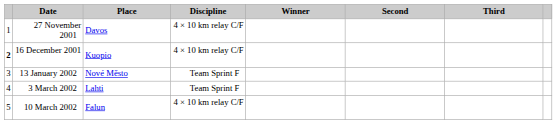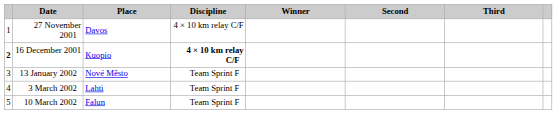 <table class="wikitable plainrowheaders" style="background:#fff; font-size:86%; line-height:16px; border:grey solid 1px; border-collapse:collapse;">
 <tr style="background:#ccc; text-align:center;">
 <th scope="col" style="background:#ccc; width=20 px;"></th>
 <th scope="col" style="background:#ccc; width:120px;">Date</th>
 <th scope="col" style="background:#ccc; width:160px;">Place</th>
 <th scope="col" style="background:#ccc; width:130px;">Discipline</th>
 <th scope="col" style="background:#ccc; width:185px;">Winner</th>
 <th scope="col" style="background:#ccc; width:185px;">Second</th>
 <th scope="col" style="background:#ccc; width:185px;">Third</th>
 <th scope="col" style="background:#ccc; width:10px;"></th>
 </tr>
 <tr>
 <td align=center>1</td>
 <td align=right>27 November 2001  </td>
 <td> <a href='#'>Davos</a></td>
 <td align=right>4 × 10 km relay C/F  </td>
 <td></td>
 <td></td>
 <td></td>
 <td></td>
 </tr>
 <tr>
 <td align=center><strong>2</strong></td>
 <td align=right>16 December 2001  </td>
 <td> <a href='#'>Kuopio</a></td>
-<td align=right>4 × 10 km relay C/F  </td>
+<td align=right><strong>4 × 10 km relay C/F  </strong></td>
 <td></td>
 <td></td>
 <td></td>
 <td></td>
 </tr>
 <tr>
 <td align=center>3</td>
 <td align=right>13 January 2002  </td>
 <td> <a href='#'>Nové Město</a></td>
 <td align=right>Team Sprint F  </td>
 <td></td>
 <td></td>
 <td></td>
 <td></td>
 </tr>
 <tr>
 <td align=center>4</td>
 <td align=right>3 March 2002  </td>
 <td> <a href='#'>Lahti</a></td>
 <td align=right>Team Sprint F  </td>
 <td></td>
 <td></td>
 <td></td>
 <td></td>
 </tr>
 <tr>
 <td align=center>5</td>
 <td align=right>10 March 2002  </td>
 <td> <a href='#'>Falun</a></td>
-<td align=right>4 × 10 km relay C/F  </td>
+<td align=right>Team Sprint F  </td>
 <td></td>
 <td></td>
 <td></td>
 <td></td>
 </tr>
 </table>
